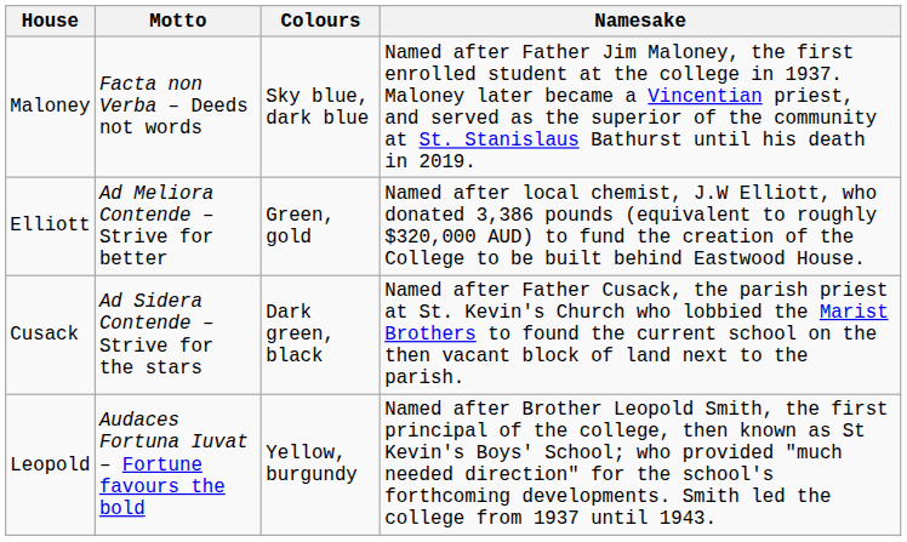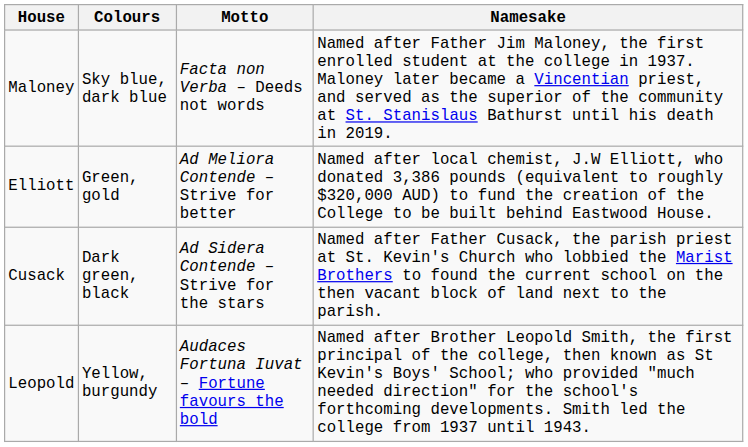 <table class="wikitable">
 <tr>
 <th>House</th>
+<th>Colours</th>
 <th>Motto</th>
-<th>Colours</th>
 <th>Namesake</th>
 </tr>
 <tr>
 <td>Maloney</td>
+<td>Sky blue, dark blue</td>
 <td><em>Facta non Verba</em> – Deeds not words</td>
-<td>Sky blue, dark blue</td>
 <td>Named after Father Jim Maloney, the first enrolled student at the college in 1937. Maloney later became a <a href='#'>Vincentian</a> priest, and served as the superior of the community at <a href='#'>St. Stanislaus</a> Bathurst until his death in 2019.</td>
 </tr>
 <tr>
 <td>Elliott</td>
+<td>Green, gold</td>
 <td><em>Ad Meliora Contende</em> – Strive for better</td>
-<td>Green, gold</td>
 <td>Named after local chemist, J.W Elliott, who donated 3,386 pounds (equivalent to roughly $320,000 AUD) to fund the creation of the College to be built behind Eastwood House.</td>
 </tr>
 <tr>
 <td>Cusack</td>
+<td>Dark green, black</td>
 <td><em>Ad Sidera Contende</em> – Strive for the stars</td>
-<td>Dark green, black</td>
 <td>Named after Father Cusack, the parish priest at St. Kevin's Church who lobbied the <a href='#'>Marist Brothers</a> to found the current school on the then vacant block of land next to the parish.</td>
 </tr>
 <tr>
 <td>Leopold</td>
+<td>Yellow, burgundy</td>
 <td><em>Audaces Fortuna Iuvat</em> – <a href='#'>Fortune favours the bold</a></td>
-<td>Yellow, burgundy</td>
 <td>Named after Brother Leopold Smith, the first principal of the college, then known as St Kevin's Boys' School; who provided "much needed direction" for the school's forthcoming developments. Smith led the college from 1937 until 1943.</td>
 </tr>
 </table>
